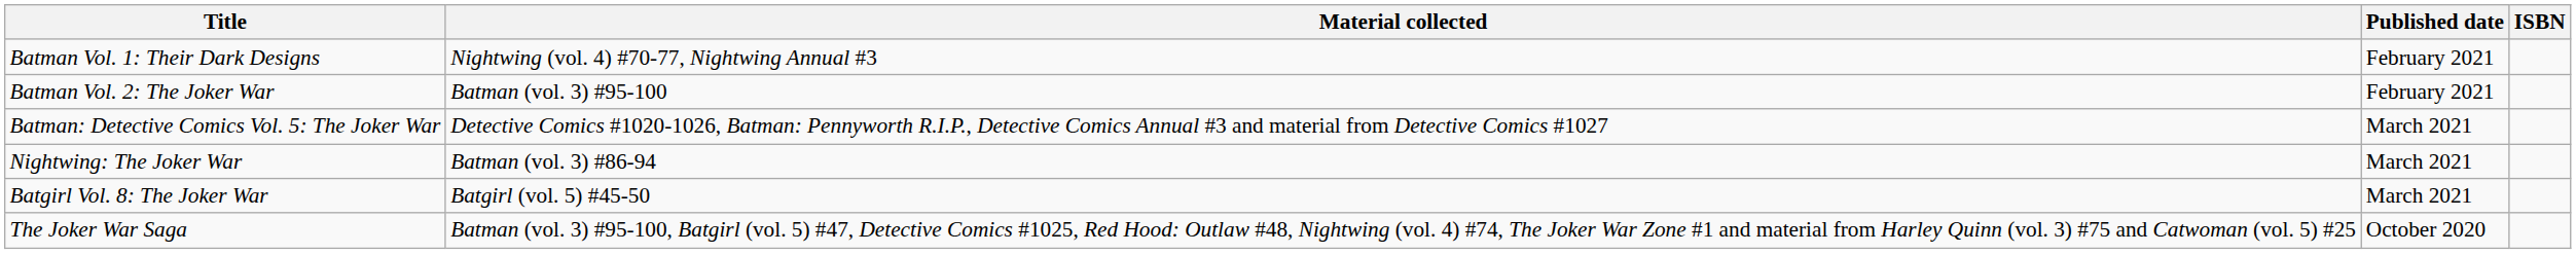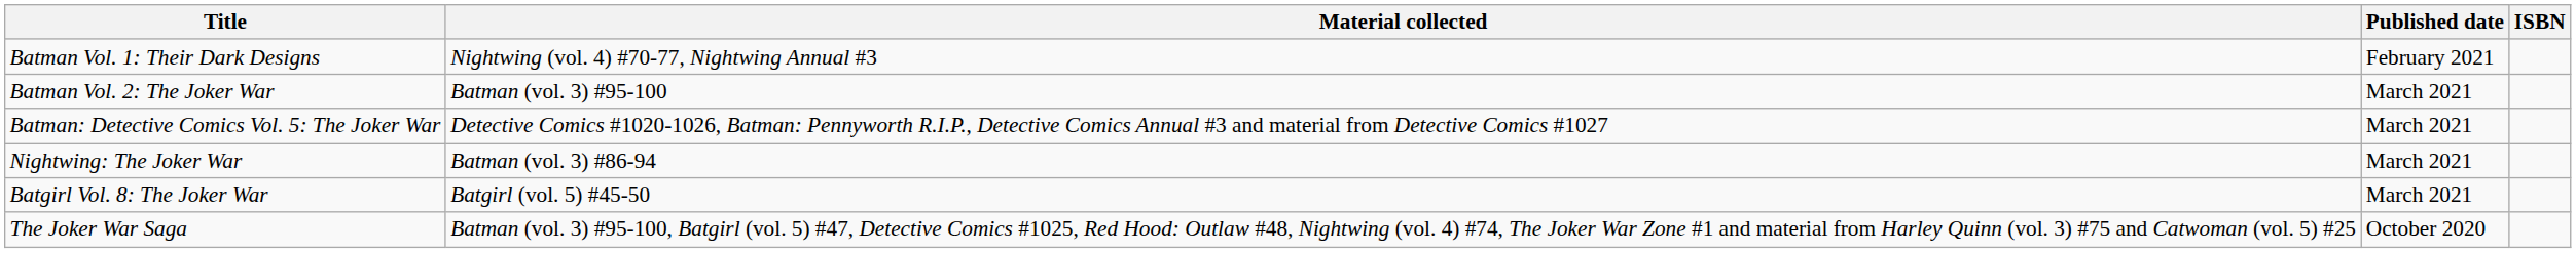 <table class="wikitable">
 <tr>
 <th>Title</th>
 <th>Material collected</th>
 <th>Published date</th>
 <th>ISBN</th>
 </tr>
 <tr>
 <td><em>Batman Vol. 1: Their Dark Designs</em></td>
 <td><em>Nightwing</em> (vol. 4) #70-77, <em>Nightwing Annual</em> #3</td>
 <td>February 2021</td>
 <td></td>
 </tr>
 <tr>
 <td><em>Batman Vol. 2: The Joker War</em></td>
 <td><em>Batman</em> (vol. 3) #95-100</td>
-<td>February 2021</td>
+<td>March 2021</td>
 <td></td>
 </tr>
 <tr>
 <td><em>Batman: Detective Comics Vol. 5: The Joker War</em></td>
 <td><em>Detective Comics</em> #1020-1026, <em>Batman: Pennyworth R.I.P.</em>, <em>Detective Comics Annual</em> #3 and material from <em>Detective Comics</em> #1027</td>
 <td>March 2021</td>
 <td></td>
 </tr>
 <tr>
 <td><em>Nightwing: The Joker War</em></td>
 <td><em>Batman</em> (vol. 3) #86-94</td>
 <td>March 2021</td>
 <td></td>
 </tr>
 <tr>
 <td><em>Batgirl Vol. 8: The Joker War</em></td>
 <td><em>Batgirl</em> (vol. 5) #45-50</td>
 <td>March 2021</td>
 <td></td>
 </tr>
 <tr>
 <td><em>The Joker War Saga</em></td>
 <td><em>Batman</em> (vol. 3) #95-100, <em>Batgirl</em> (vol. 5) #47, <em>Detective Comics</em> #1025, <em>Red Hood: Outlaw</em> #48, <em>Nightwing</em> (vol. 4) #74, <em>The Joker War Zone</em> #1 and material from <em>Harley Quinn</em> (vol. 3) #75 and <em>Catwoman</em> (vol. 5) #25</td>
 <td>October 2020</td>
 <td></td>
 </tr>
 </table>
